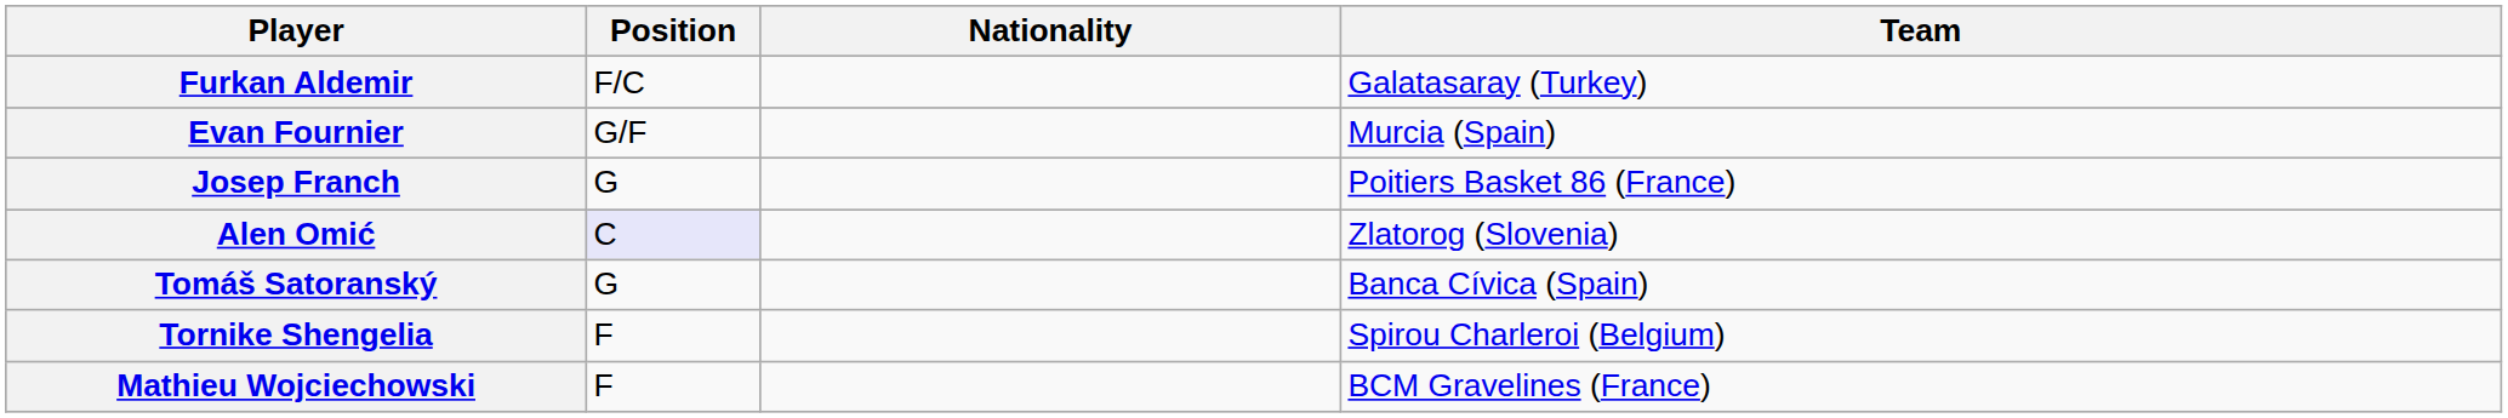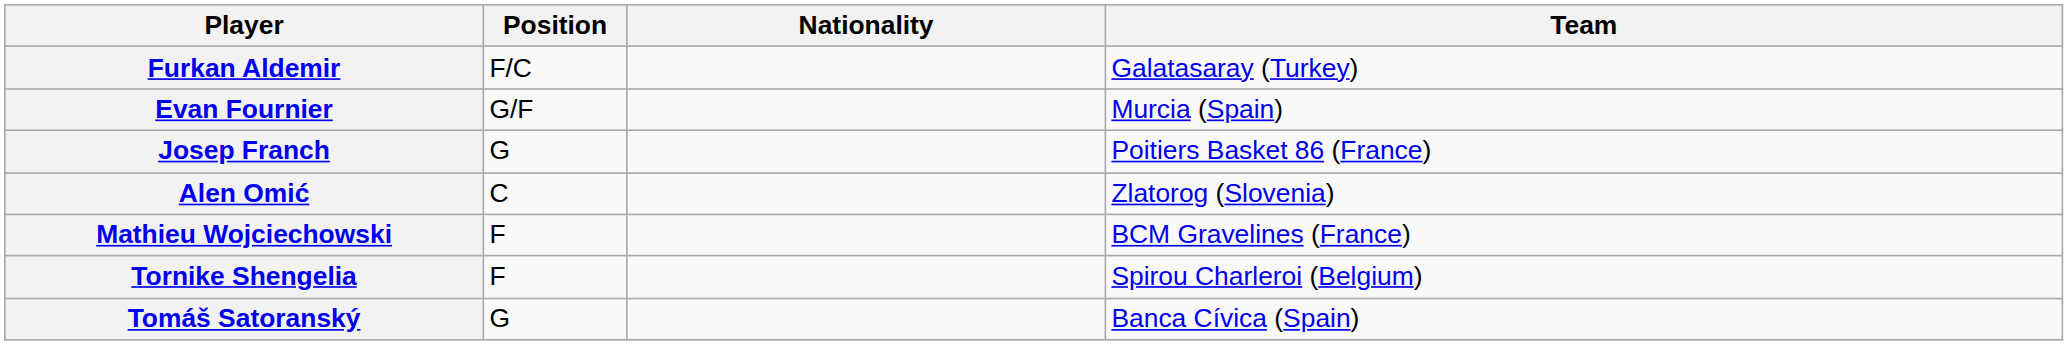 <table class="wikitable sortable">
 <tr>
 <th scope=col style="width:10%;">Player</th>
 <th scope=col style="width:1%;">Position</th>
 <th scope=col style="width:10%;">Nationality</th>
 <th scope=col style="width:20%;">Team</th>
 </tr>
 <tr>
 <th scope=row align=center><a href='#'>Furkan Aldemir</a></th>
 <td>F/C</td>
 <td></td>
 <td><a href='#'>Galatasaray</a> (<a href='#'>Turkey</a>)</td>
 </tr>
 <tr>
 <th scope=row align=center><a href='#'>Evan Fournier</a></th>
 <td>G/F</td>
 <td></td>
 <td><a href='#'>Murcia</a> (<a href='#'>Spain</a>)</td>
 </tr>
 <tr>
 <th scope=row align=center><a href='#'>Josep Franch</a></th>
 <td>G</td>
 <td></td>
 <td><a href='#'>Poitiers Basket 86</a> (<a href='#'>France</a>)</td>
 </tr>
 <tr>
 <th scope=row align=center><a href='#'>Alen Omić</a></th>
-<td style="background: lavender;">C</td>
+<td>C</td>
 <td></td>
 <td><a href='#'>Zlatorog</a> (<a href='#'>Slovenia</a>)</td>
 </tr>
 <tr>
-<th scope=row align=center><a href='#'>Tomáš Satoranský</a></th>
-<td>G</td>
+<th scope=row align=center><a href='#'>Mathieu Wojciechowski</a></th>
+<td>F</td>
 <td></td>
-<td><a href='#'>Banca Cívica</a> (<a href='#'>Spain</a>)</td>
+<td><a href='#'>BCM Gravelines</a> (<a href='#'>France</a>)</td>
 </tr>
 <tr>
 <th scope=row align=center><a href='#'>Tornike Shengelia</a></th>
 <td>F</td>
 <td></td>
 <td><a href='#'>Spirou Charleroi</a> (<a href='#'>Belgium</a>)</td>
 </tr>
 <tr>
-<th scope=row align=center><a href='#'>Mathieu Wojciechowski</a></th>
-<td>F</td>
+<th scope=row align=center><a href='#'>Tomáš Satoranský</a></th>
+<td>G</td>
 <td></td>
-<td><a href='#'>BCM Gravelines</a> (<a href='#'>France</a>)</td>
+<td><a href='#'>Banca Cívica</a> (<a href='#'>Spain</a>)</td>
 </tr>
 </table>
